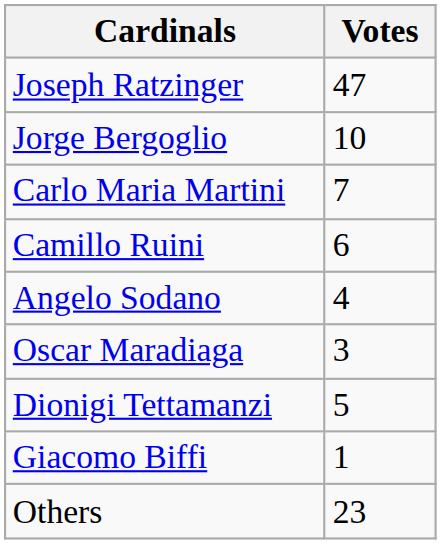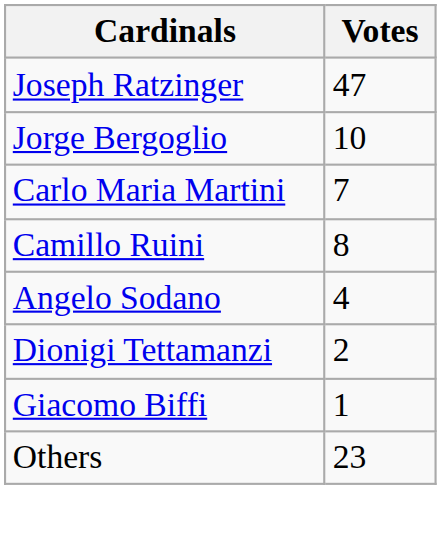 <table class="wikitable">
 <tr>
 <th width="145px">Cardinals</th>
 <th width="45px">Votes</th>
 </tr>
 <tr>
 <td><a href='#'>Joseph Ratzinger</a></td>
 <td><div>47</div></td>
 </tr>
 <tr>
 <td><a href='#'>Jorge Bergoglio</a></td>
 <td><div>10</div></td>
 </tr>
 <tr>
 <td><a href='#'>Carlo Maria Martini</a></td>
 <td><div>7</div></td>
 </tr>
 <tr>
 <td><a href='#'>Camillo Ruini</a></td>
-<td><div>6</div></td>
+<td><div>8</div></td>
 </tr>
 <tr>
 <td><a href='#'>Angelo Sodano</a></td>
 <td><div>4</div></td>
 </tr>
 <tr>
-<td><a href='#'>Oscar Maradiaga</a></td>
-<td><div>3</div></td>
-</tr>
-<tr>
 <td><a href='#'>Dionigi Tettamanzi</a></td>
-<td><div>5</div></td>
+<td><div>2</div></td>
 </tr>
 <tr>
 <td><a href='#'>Giacomo Biffi</a></td>
 <td><div>1</div></td>
 </tr>
 <tr>
 <td>Others</td>
 <td><div>23</div></td>
 </tr>
 </table>
